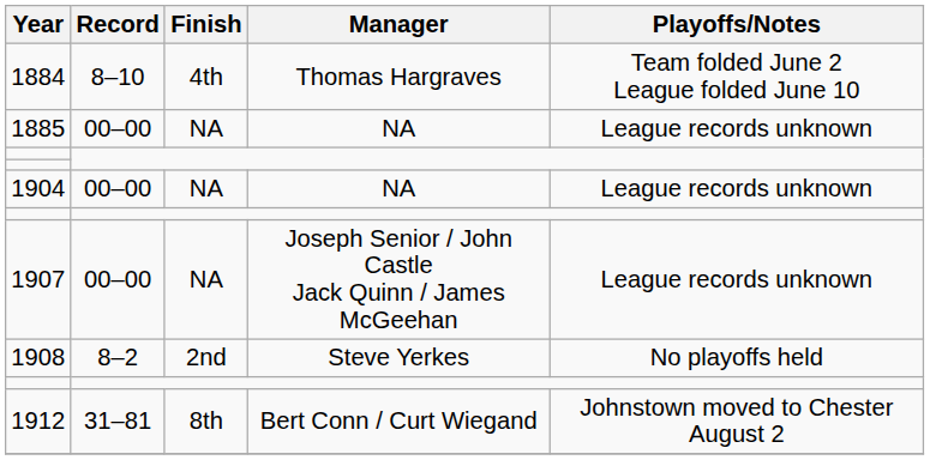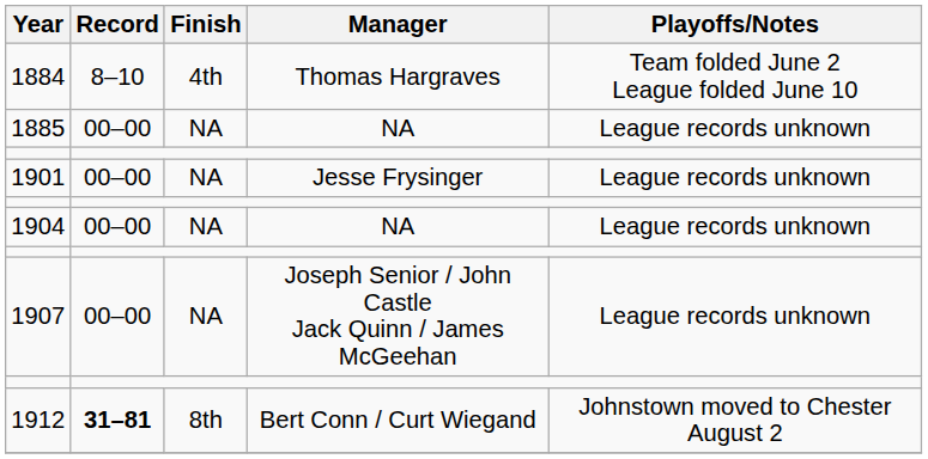 <table class="wikitable" style="text-align:center">
 <tr>
 <th>Year</th>
 <th>Record</th>
 <th>Finish</th>
 <th>Manager</th>
 <th>Playoffs/Notes</th>
 </tr>
 <tr>
 <td>1884</td>
 <td>8–10</td>
 <td>4th</td>
 <td>Thomas Hargraves</td>
 <td>Team folded June 2<br> League folded June 10</td>
 </tr>
 <tr>
 <td>1885</td>
 <td>00–00</td>
 <td>NA</td>
 <td>NA</td>
 <td>League records unknown</td>
 </tr>
 <tr>
 <td></td>
 </tr>
 <tr>
+<td>1901</td>
+<td>00–00</td>
+<td>NA</td>
+<td>Jesse Frysinger</td>
+<td>League records unknown</td>
+</tr>
+<tr>
 <td></td>
 </tr>
 <tr>
 <td>1904</td>
 <td>00–00</td>
 <td>NA</td>
 <td>NA</td>
 <td>League records unknown</td>
 </tr>
 <tr>
 <td></td>
 </tr>
 <tr>
 <td>1907</td>
 <td>00–00</td>
 <td>NA</td>
 <td>Joseph Senior / John Castle <br> Jack Quinn / James McGeehan</td>
 <td>League records unknown</td>
 </tr>
 <tr>
-<td>1908</td>
-<td>8–2</td>
-<td>2nd</td>
-<td>Steve Yerkes</td>
-<td>No playoffs held</td>
-</tr>
-<tr>
 <td></td>
 </tr>
 <tr>
 <td>1912</td>
-<td>31–81</td>
+<td><strong>31–81</strong></td>
 <td>8th</td>
 <td>Bert Conn / Curt Wiegand</td>
 <td>Johnstown moved to Chester August 2</td>
 </tr>
 <tr>
 </tr>
 </table>
